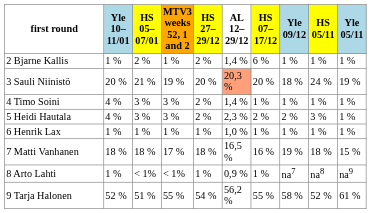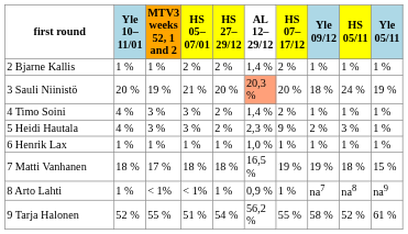 <table border="1" cellpadding="2"  class="toccolours" style="margin: 0 0 1em 1em; border-collapse: collapse; clear: right">
 <tr>
 <th width="150">first round</th>
 <th width="40" bgcolor="lightblue">Yle 10–11/01 </th>
+<th width="40" bgcolor="orange">MTV3 weeks 52, 1 and 2 </th>
 <th width="40" bgcolor="yellow">HS 05–07/01 </th>
-<th width="40" bgcolor="orange">MTV3 weeks 52, 1 and 2 </th>
 <th width="40" bgcolor="yellow">HS 27–29/12 </th>
 <th width="40" bgcolor="white">AL 12–29/12 </th>
 <th width="40" bgcolor="yellow">HS 07–17/12 </th>
 <th width="40" bgcolor="lightblue">Yle 09/12 </th>
 <th width="40" bgcolor="yellow">HS 05/11 </th>
 <th width="40" bgcolor="lightblue">Yle 05/11 </th>
 </tr>
 <tr>
 <td>2 Bjarne Kallis</td>
 <td>1 %</td>
-<td>2 %</td>
 <td>1 %</td>
 <td>2 %</td>
+<td>2 %</td>
 <td>1,4 %</td>
-<td>6 %</td>
+<td>2 %</td>
 <td>1 %</td>
 <td>1 %</td>
 <td>1 %</td>
 </tr>
 <tr>
 <td>3 Sauli Niinistö</td>
 <td>20 %</td>
+<td>19 %</td>
 <td>21 %</td>
-<td>19 %</td>
 <td>20 %</td>
 <td style="background: lightsalmon;">20,3 %</td>
 <td>20 %</td>
 <td>18 %</td>
 <td>24 %</td>
 <td>19 %</td>
 </tr>
 <tr>
 <td>4 Timo Soini</td>
 <td>4 %</td>
 <td>3 %</td>
 <td>3 %</td>
 <td>2 %</td>
 <td>1,4 %</td>
-<td>1 %</td>
+<td>2 %</td>
 <td>1 %</td>
 <td>1 %</td>
 <td>1 %</td>
 </tr>
 <tr>
 <td>5 Heidi Hautala</td>
 <td>4 %</td>
 <td>3 %</td>
 <td>3 %</td>
 <td>2 %</td>
 <td>2,3 %</td>
-<td>2 %</td>
+<td>9 %</td>
 <td>2 %</td>
 <td>3 %</td>
 <td>1 %</td>
 </tr>
 <tr>
 <td>6 Henrik Lax</td>
 <td>1 %</td>
 <td>1 %</td>
 <td>1 %</td>
 <td>1 %</td>
 <td>1,0 %</td>
 <td>1 %</td>
 <td>1 %</td>
 <td>1 %</td>
 <td>1 %</td>
 </tr>
 <tr>
 <td>7 Matti Vanhanen</td>
 <td>18 %</td>
-<td>18 %</td>
 <td>17 %</td>
 <td>18 %</td>
+<td>18 %</td>
 <td>16,5 %</td>
-<td>16 %</td>
+<td>19 %</td>
 <td>19 %</td>
 <td>18 %</td>
 <td>15 %</td>
 </tr>
 <tr>
 <td>8 Arto Lahti</td>
 <td>1 %</td>
 <td>< 1%</td>
 <td>< 1%</td>
 <td>1 %</td>
 <td>0,9 %</td>
 <td>1 %</td>
 <td>na<sup>7</sup></td>
 <td>na<sup>8</sup></td>
 <td>na<sup>9</sup></td>
 </tr>
 <tr>
 <td>9 Tarja Halonen</td>
 <td>52 %</td>
+<td>55 %</td>
 <td>51 %</td>
-<td>55 %</td>
 <td>54 %</td>
 <td>56,2 %</td>
 <td>55 %</td>
 <td>58 %</td>
 <td>52 %</td>
 <td>61 %</td>
 </tr>
 </table>
